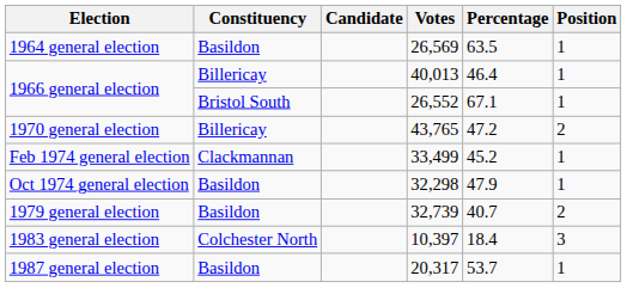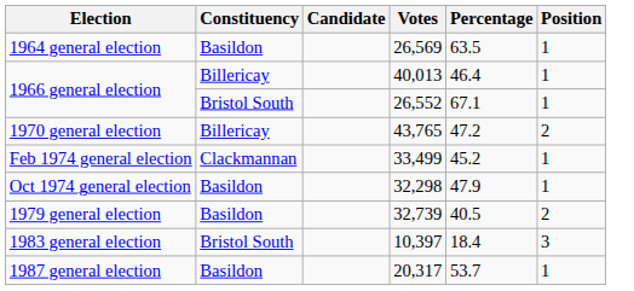 <table class="wikitable sortable">
 <tr>
 <th>Election</th>
 <th>Constituency</th>
 <th>Candidate</th>
 <th>Votes</th>
 <th>Percentage</th>
 <th>Position</th>
 </tr>
 <tr>
 <td><a href='#'>1964 general election</a></td>
 <td><a href='#'>Basildon</a></td>
 <td></td>
 <td>26,569</td>
 <td>63.5</td>
 <td>1</td>
 </tr>
 <tr>
 <td rowspan=2><a href='#'>1966 general election</a></td>
 <td><a href='#'>Billericay</a></td>
 <td></td>
 <td>40,013</td>
 <td>46.4</td>
 <td>1</td>
 </tr>
 <tr>
 <td><a href='#'>Bristol South</a></td>
 <td></td>
 <td>26,552</td>
 <td>67.1</td>
 <td>1</td>
 </tr>
 <tr>
 <td><a href='#'>1970 general election</a></td>
 <td><a href='#'>Billericay</a></td>
 <td></td>
 <td>43,765</td>
 <td>47.2</td>
 <td>2</td>
 </tr>
 <tr>
 <td><a href='#'>Feb 1974 general election</a></td>
 <td><a href='#'>Clackmannan</a></td>
 <td></td>
 <td>33,499</td>
 <td>45.2</td>
 <td>1</td>
 </tr>
 <tr>
 <td><a href='#'>Oct 1974 general election</a></td>
 <td><a href='#'>Basildon</a></td>
 <td></td>
 <td>32,298</td>
 <td>47.9</td>
 <td>1</td>
 </tr>
 <tr>
 <td><a href='#'>1979 general election</a></td>
 <td><a href='#'>Basildon</a></td>
 <td></td>
 <td>32,739</td>
-<td>40.7</td>
+<td>40.5</td>
 <td>2</td>
 </tr>
 <tr>
 <td><a href='#'>1983 general election</a></td>
-<td><a href='#'>Colchester North</a></td>
+<td><a href='#'>Bristol South</a></td>
 <td></td>
 <td>10,397</td>
 <td>18.4</td>
 <td>3</td>
 </tr>
 <tr>
 <td><a href='#'>1987 general election</a></td>
 <td><a href='#'>Basildon</a></td>
 <td></td>
 <td>20,317</td>
 <td>53.7</td>
 <td>1</td>
 </tr>
 </table>
